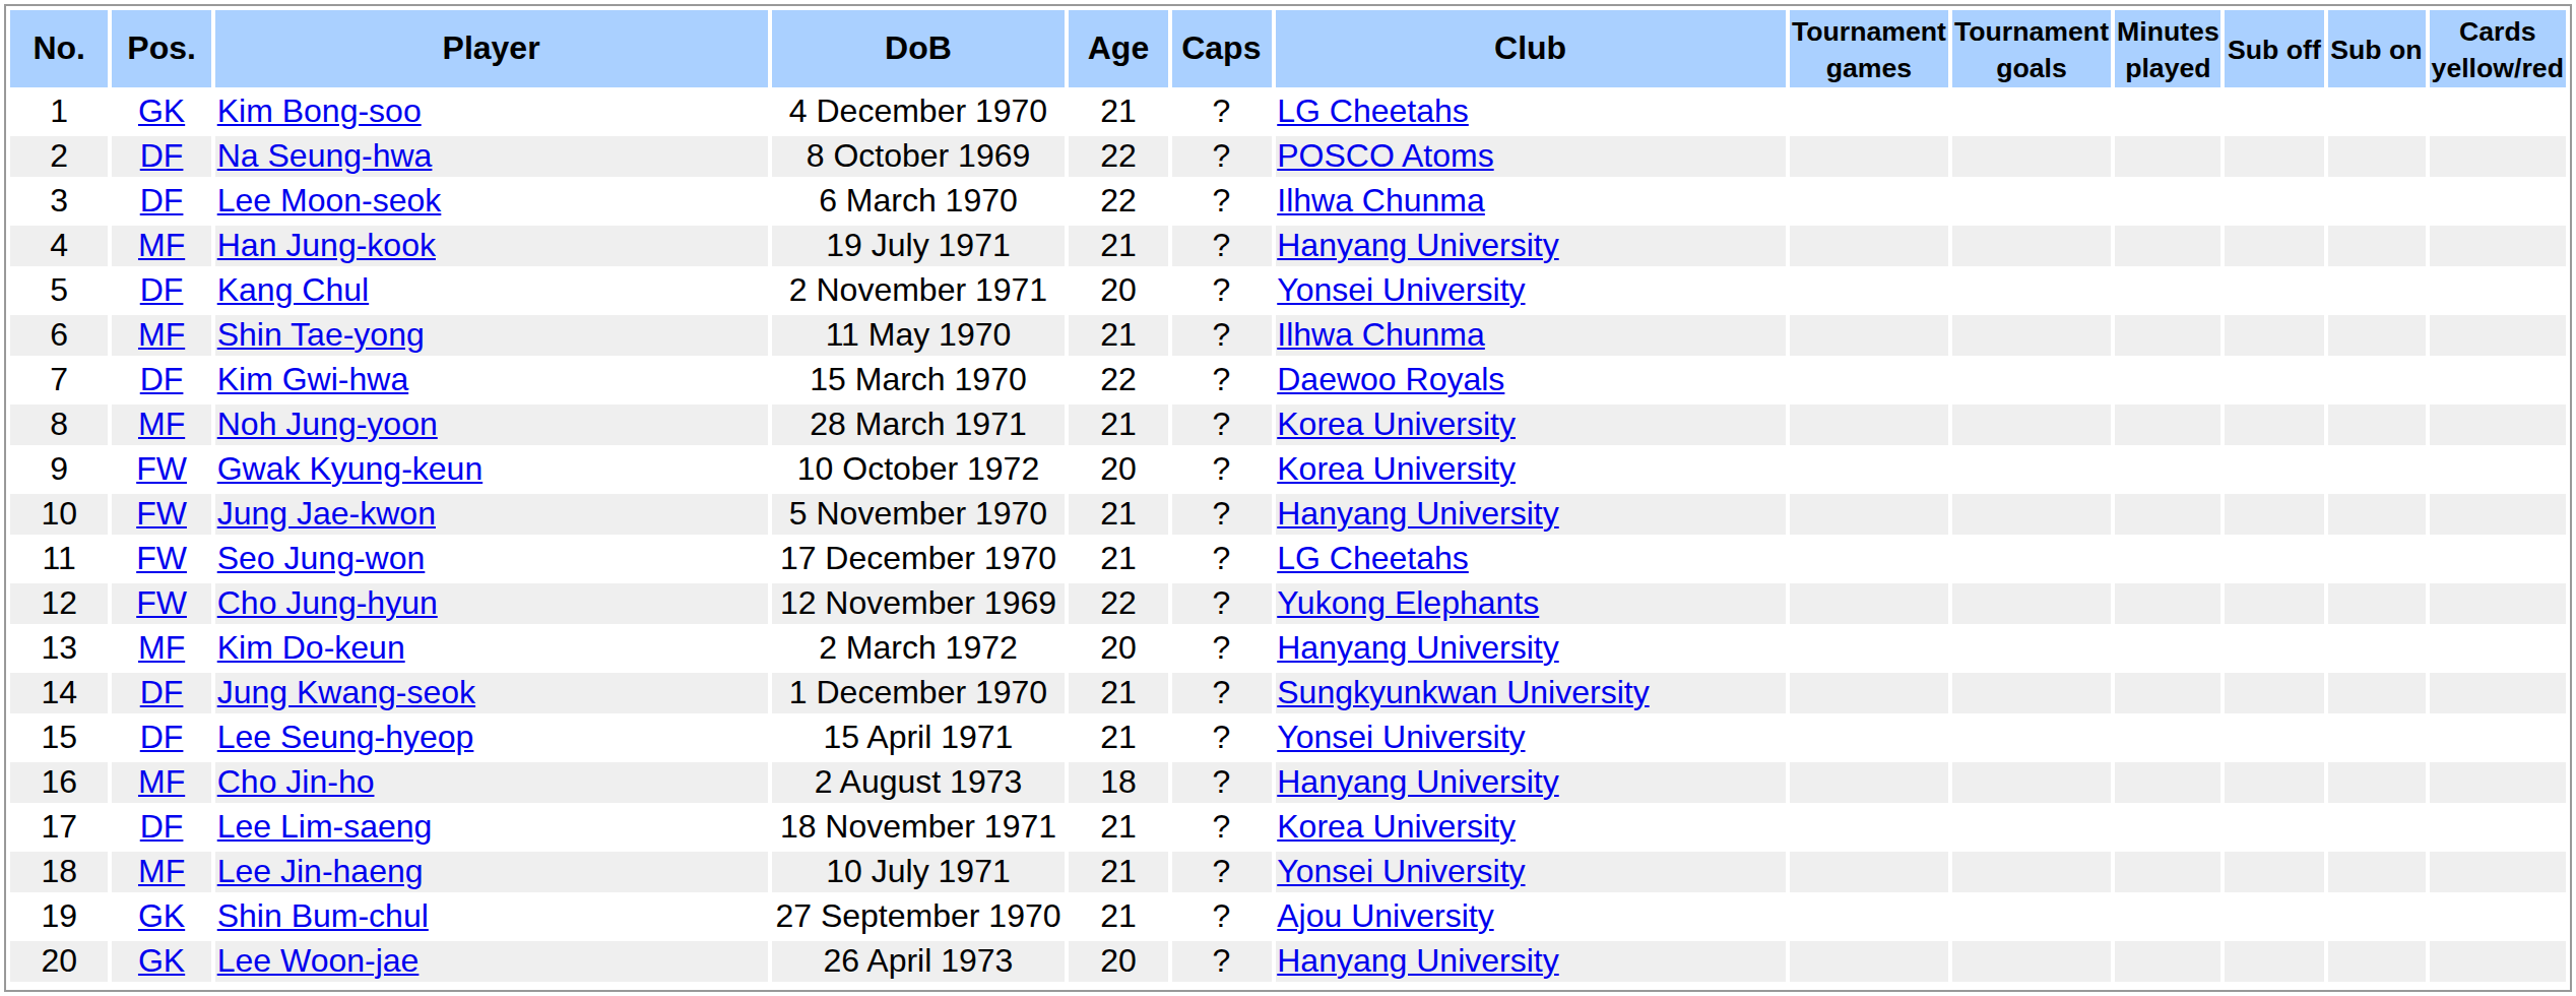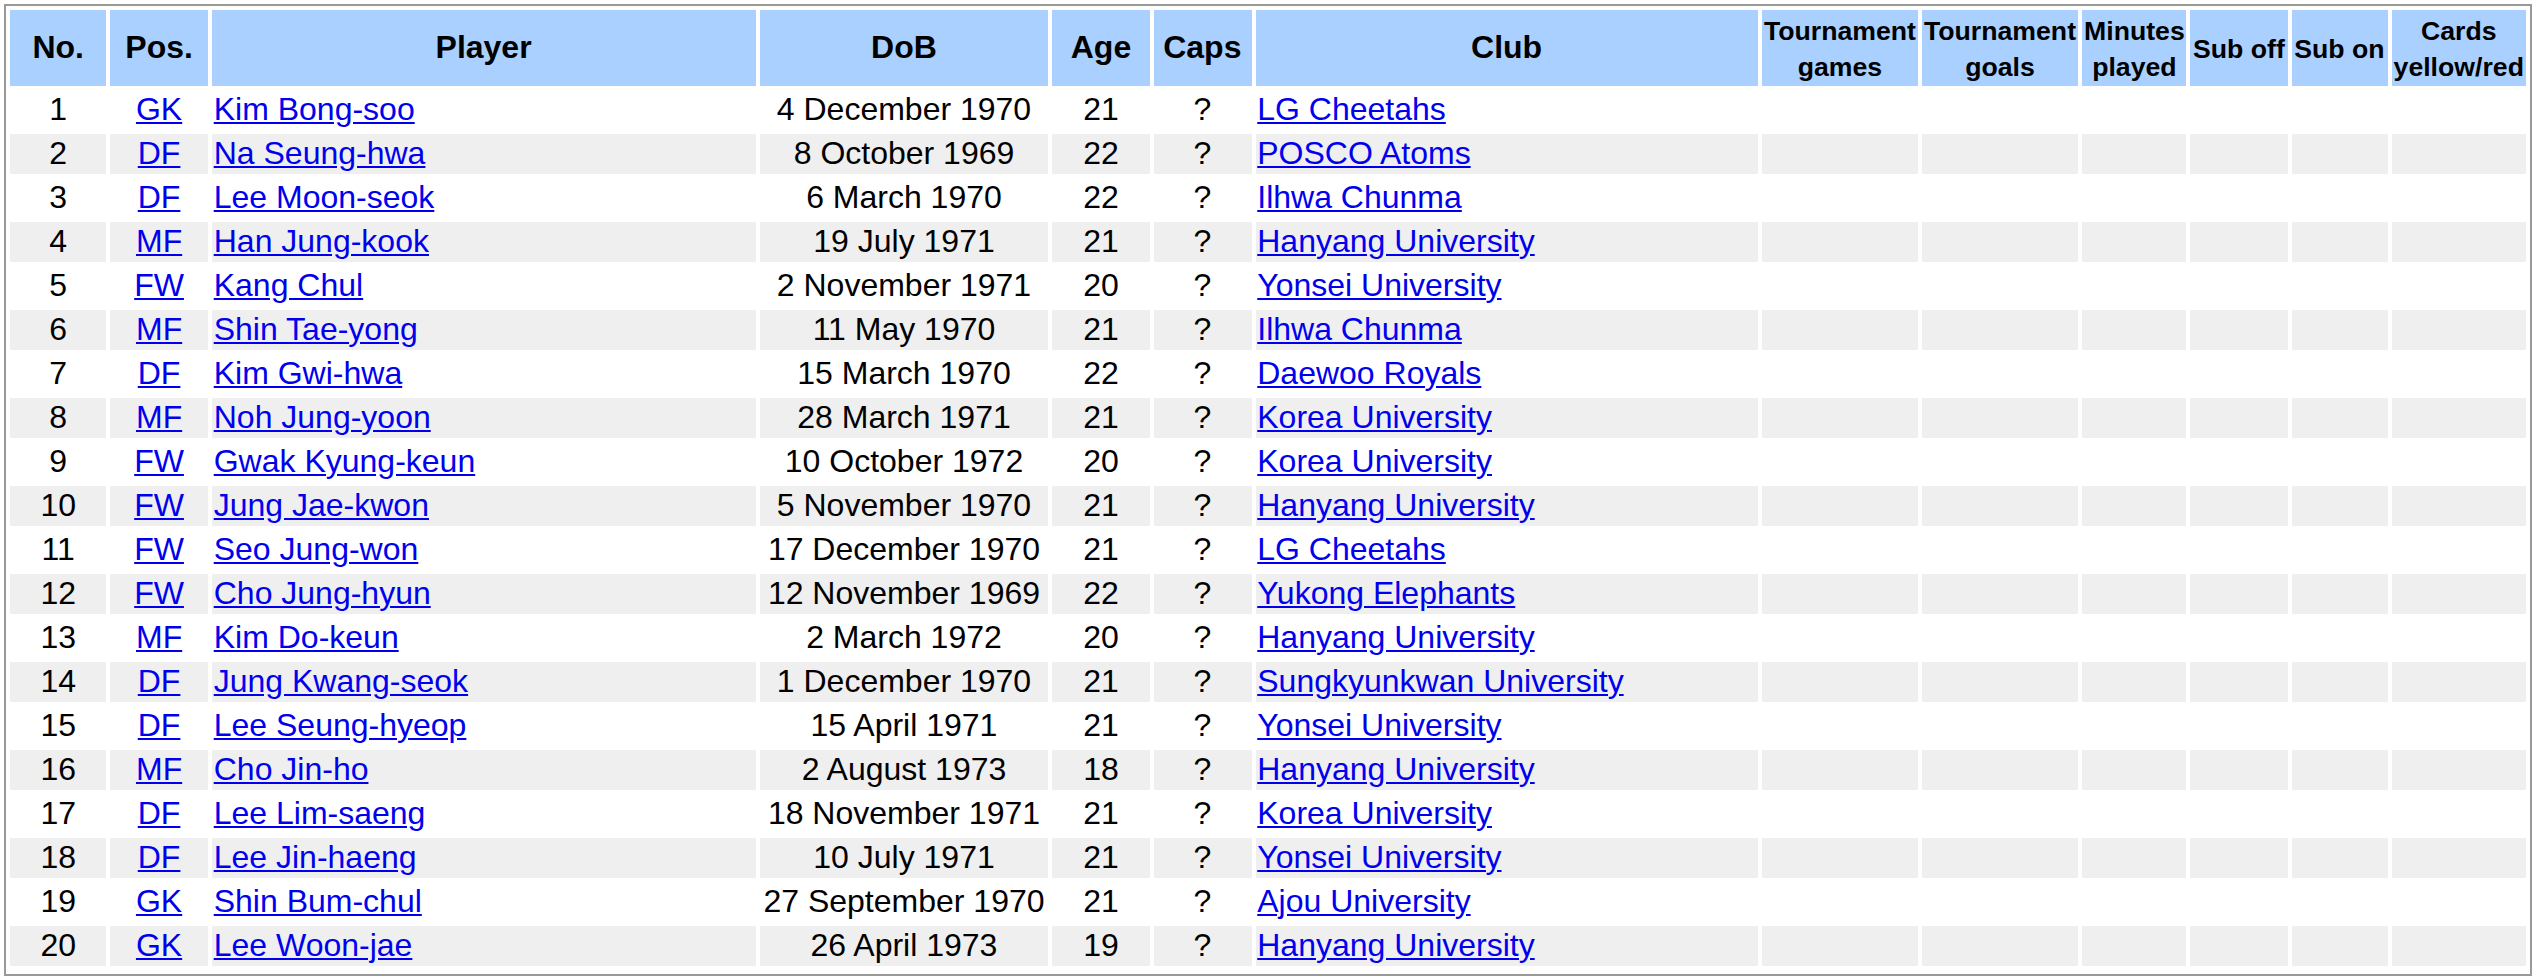 <table border="0" width="100%" style="border: 1px solid #999; background-color:#FFFFFF; text-align:center">
 <tr align="center" bgcolor="#AAD0FF">
 <th width=4%>No.</th>
 <th width=4%>Pos.</th>
 <th width=23%>Player</th>
 <th width=12%>DoB</th>
 <th width=4%>Age</th>
 <th width=4%>Caps</th>
 <th width=21%>Club</th>
 <th width=6%><small>Tournament<br>games</small></th>
 <th width=6%><small>Tournament<br>goals</small></th>
 <th width=4%><small>Minutes<br>played</small></th>
 <th width=4%><small>Sub off</small></th>
 <th width=4%><small>Sub on</small></th>
 <th width=4%><small>Cards<br>yellow/red</small></th>
 </tr>
 <tr>
 <td>1</td>
 <td><a href='#'>GK</a></td>
 <td align="left"><a href='#'>Kim Bong-soo</a></td>
 <td>4 December 1970</td>
 <td>21</td>
 <td>?</td>
 <td align="left"> <a href='#'>LG Cheetahs</a></td>
 <td></td>
 <td></td>
 <td></td>
 <td></td>
 <td></td>
 <td></td>
 </tr>
 <tr bgcolor="#EFEFEF">
 <td>2</td>
 <td><a href='#'>DF</a></td>
 <td align="left"><a href='#'>Na Seung-hwa</a></td>
 <td>8 October 1969</td>
 <td>22</td>
 <td>?</td>
 <td align="left"> <a href='#'>POSCO Atoms</a></td>
 <td></td>
 <td></td>
 <td></td>
 <td></td>
 <td></td>
 <td></td>
 </tr>
 <tr>
 <td>3</td>
 <td><a href='#'>DF</a></td>
 <td align="left"><a href='#'>Lee Moon-seok</a></td>
 <td>6 March 1970</td>
 <td>22</td>
 <td>?</td>
 <td align="left"> <a href='#'>Ilhwa Chunma</a></td>
 <td></td>
 <td></td>
 <td></td>
 <td></td>
 <td></td>
 <td></td>
 </tr>
 <tr bgcolor="#EFEFEF">
 <td>4</td>
 <td><a href='#'>MF</a></td>
 <td align="left"><a href='#'>Han Jung-kook</a></td>
 <td>19 July 1971</td>
 <td>21</td>
 <td>?</td>
 <td align="left"> <a href='#'>Hanyang University</a></td>
 <td></td>
 <td></td>
 <td></td>
 <td></td>
 <td></td>
 <td></td>
 </tr>
 <tr>
 <td>5</td>
-<td><a href='#'>DF</a></td>
+<td><a href='#'>FW</a></td>
 <td align="left"><a href='#'>Kang Chul</a></td>
 <td>2 November 1971</td>
 <td>20</td>
 <td>?</td>
 <td align="left"> <a href='#'>Yonsei University</a></td>
 <td></td>
 <td></td>
 <td></td>
 <td></td>
 <td></td>
 <td></td>
 </tr>
 <tr bgcolor="#EFEFEF">
 <td>6</td>
 <td><a href='#'>MF</a></td>
 <td align="left"><a href='#'>Shin Tae-yong</a></td>
 <td>11 May 1970</td>
 <td>21</td>
 <td>?</td>
 <td align="left"> <a href='#'>Ilhwa Chunma</a></td>
 <td></td>
 <td></td>
 <td></td>
 <td></td>
 <td></td>
 <td></td>
 </tr>
 <tr>
 <td>7</td>
 <td><a href='#'>DF</a></td>
 <td align="left"><a href='#'>Kim Gwi-hwa</a></td>
 <td>15 March 1970</td>
 <td>22</td>
 <td>?</td>
 <td align="left"> <a href='#'>Daewoo Royals</a></td>
 <td></td>
 <td></td>
 <td></td>
 <td></td>
 <td></td>
 <td></td>
 </tr>
 <tr bgcolor="#EFEFEF">
 <td>8</td>
 <td><a href='#'>MF</a></td>
 <td align="left"><a href='#'>Noh Jung-yoon</a></td>
 <td>28 March 1971</td>
 <td>21</td>
 <td>?</td>
 <td align="left"> <a href='#'>Korea University</a></td>
 <td></td>
 <td></td>
 <td></td>
 <td></td>
 <td></td>
 <td></td>
 </tr>
 <tr>
 <td>9</td>
 <td><a href='#'>FW</a></td>
 <td align="left"><a href='#'>Gwak Kyung-keun</a></td>
 <td>10 October 1972</td>
 <td>20</td>
 <td>?</td>
 <td align="left"> <a href='#'>Korea University</a></td>
 <td></td>
 <td></td>
 <td></td>
 <td></td>
 <td></td>
 <td></td>
 </tr>
 <tr bgcolor="#EFEFEF">
 <td>10</td>
 <td><a href='#'>FW</a></td>
 <td align="left"><a href='#'>Jung Jae-kwon</a></td>
 <td>5 November 1970</td>
 <td>21</td>
 <td>?</td>
 <td align="left"> <a href='#'>Hanyang University</a></td>
 <td></td>
 <td></td>
 <td></td>
 <td></td>
 <td></td>
 <td></td>
 </tr>
 <tr>
 <td>11</td>
 <td><a href='#'>FW</a></td>
 <td align="left"><a href='#'>Seo Jung-won</a></td>
 <td>17 December 1970</td>
 <td>21</td>
 <td>?</td>
 <td align="left"> <a href='#'>LG Cheetahs</a></td>
 <td></td>
 <td></td>
 <td></td>
 <td></td>
 <td></td>
 <td></td>
 </tr>
 <tr bgcolor="#EFEFEF">
 <td>12</td>
 <td><a href='#'>FW</a></td>
 <td align="left"><a href='#'>Cho Jung-hyun</a></td>
 <td>12 November 1969</td>
 <td>22</td>
 <td>?</td>
 <td align="left"> <a href='#'>Yukong Elephants</a></td>
 <td></td>
 <td></td>
 <td></td>
 <td></td>
 <td></td>
 <td></td>
 </tr>
 <tr>
 <td>13</td>
 <td><a href='#'>MF</a></td>
 <td align="left"><a href='#'>Kim Do-keun</a></td>
 <td>2 March 1972</td>
 <td>20</td>
 <td>?</td>
 <td align="left"> <a href='#'>Hanyang University</a></td>
 <td></td>
 <td></td>
 <td></td>
 <td></td>
 <td></td>
 <td></td>
 </tr>
 <tr bgcolor="#EFEFEF">
 <td>14</td>
 <td><a href='#'>DF</a></td>
 <td align="left"><a href='#'>Jung Kwang-seok</a></td>
 <td>1 December 1970</td>
 <td>21</td>
 <td>?</td>
 <td align="left"> <a href='#'>Sungkyunkwan University</a></td>
 <td></td>
 <td></td>
 <td></td>
 <td></td>
 <td></td>
 <td></td>
 </tr>
 <tr>
 <td>15</td>
 <td><a href='#'>DF</a></td>
 <td align="left"><a href='#'>Lee Seung-hyeop</a></td>
 <td>15 April 1971</td>
 <td>21</td>
 <td>?</td>
 <td align="left"> <a href='#'>Yonsei University</a></td>
 <td></td>
 <td></td>
 <td></td>
 <td></td>
 <td></td>
 <td></td>
 </tr>
 <tr bgcolor="#EFEFEF">
 <td>16</td>
 <td><a href='#'>MF</a></td>
 <td align="left"><a href='#'>Cho Jin-ho</a></td>
 <td>2 August 1973</td>
 <td>18</td>
 <td>?</td>
 <td align="left"> <a href='#'>Hanyang University</a></td>
 <td></td>
 <td></td>
 <td></td>
 <td></td>
 <td></td>
 <td></td>
 </tr>
 <tr>
 <td>17</td>
 <td><a href='#'>DF</a></td>
 <td align="left"><a href='#'>Lee Lim-saeng</a></td>
 <td>18 November 1971</td>
 <td>21</td>
 <td>?</td>
 <td align="left"> <a href='#'>Korea University</a></td>
 <td></td>
 <td></td>
 <td></td>
 <td></td>
 <td></td>
 <td></td>
 </tr>
 <tr bgcolor="#EFEFEF">
 <td>18</td>
-<td><a href='#'>MF</a></td>
+<td><a href='#'>DF</a></td>
 <td align="left"><a href='#'>Lee Jin-haeng</a></td>
 <td>10 July 1971</td>
 <td>21</td>
 <td>?</td>
 <td align="left"> <a href='#'>Yonsei University</a></td>
 <td></td>
 <td></td>
 <td></td>
 <td></td>
 <td></td>
 <td></td>
 </tr>
 <tr>
 <td>19</td>
 <td><a href='#'>GK</a></td>
 <td align="left"><a href='#'>Shin Bum-chul</a></td>
 <td>27 September 1970</td>
 <td>21</td>
 <td>?</td>
 <td align="left"> <a href='#'>Ajou University</a></td>
 <td></td>
 <td></td>
 <td></td>
 <td></td>
 <td></td>
 <td></td>
 </tr>
 <tr bgcolor="#EFEFEF">
 <td>20</td>
 <td><a href='#'>GK</a></td>
 <td align="left"><a href='#'>Lee Woon-jae</a></td>
 <td>26 April 1973</td>
-<td>20</td>
+<td>19</td>
 <td>?</td>
 <td align="left"> <a href='#'>Hanyang University</a></td>
 <td></td>
 <td></td>
 <td></td>
 <td></td>
 <td></td>
 <td></td>
 </tr>
 <tr>
 </tr>
 </table>
